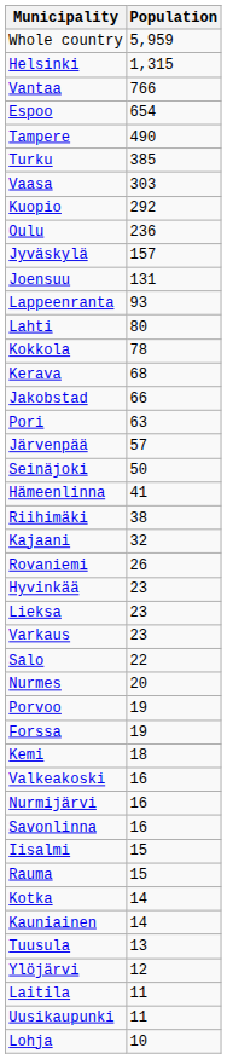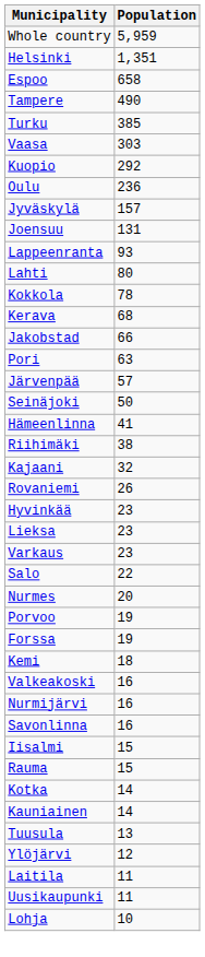 <table role="presentation" class="wikitable sortable mw-collapsible mw-collapsed">
 <tr>
 <th>Municipality</th>
 <th>Population</th>
 </tr>
 <tr>
 <td>Whole country</td>
 <td>5,959</td>
 </tr>
 <tr>
 <td><a href='#'>Helsinki</a></td>
-<td>1,315</td>
-</tr>
-<tr>
-<td><a href='#'>Vantaa</a></td>
-<td>766</td>
+<td>1,351</td>
 </tr>
 <tr>
 <td><a href='#'>Espoo</a></td>
-<td>654</td>
+<td>658</td>
 </tr>
 <tr>
 <td><a href='#'>Tampere</a></td>
 <td>490</td>
 </tr>
 <tr>
 <td><a href='#'>Turku</a></td>
 <td>385</td>
 </tr>
 <tr>
 <td><a href='#'>Vaasa</a></td>
 <td>303</td>
 </tr>
 <tr>
 <td><a href='#'>Kuopio</a></td>
 <td>292</td>
 </tr>
 <tr>
 <td><a href='#'>Oulu</a></td>
 <td>236</td>
 </tr>
 <tr>
 <td><a href='#'>Jyväskylä</a></td>
 <td>157</td>
 </tr>
 <tr>
 <td><a href='#'>Joensuu</a></td>
 <td>131</td>
 </tr>
 <tr>
 <td><a href='#'>Lappeenranta</a></td>
 <td>93</td>
 </tr>
 <tr>
 <td><a href='#'>Lahti</a></td>
 <td>80</td>
 </tr>
 <tr>
 <td><a href='#'>Kokkola</a></td>
 <td>78</td>
 </tr>
 <tr>
 <td><a href='#'>Kerava</a></td>
 <td>68</td>
 </tr>
 <tr>
 <td><a href='#'>Jakobstad</a></td>
 <td>66</td>
 </tr>
 <tr>
 <td><a href='#'>Pori</a></td>
 <td>63</td>
 </tr>
 <tr>
 <td><a href='#'>Järvenpää</a></td>
 <td>57</td>
 </tr>
 <tr>
 <td><a href='#'>Seinäjoki</a></td>
 <td>50</td>
 </tr>
 <tr>
 <td><a href='#'>Hämeenlinna</a></td>
 <td>41</td>
 </tr>
 <tr>
 <td><a href='#'>Riihimäki</a></td>
 <td>38</td>
 </tr>
 <tr>
 <td><a href='#'>Kajaani</a></td>
 <td>32</td>
 </tr>
 <tr>
 <td><a href='#'>Rovaniemi</a></td>
 <td>26</td>
 </tr>
 <tr>
 <td><a href='#'>Hyvinkää</a></td>
 <td>23</td>
 </tr>
 <tr>
 <td><a href='#'>Lieksa</a></td>
 <td>23</td>
 </tr>
 <tr>
 <td><a href='#'>Varkaus</a></td>
 <td>23</td>
 </tr>
 <tr>
 <td><a href='#'>Salo</a></td>
 <td>22</td>
 </tr>
 <tr>
 <td><a href='#'>Nurmes</a></td>
 <td>20</td>
 </tr>
 <tr>
 <td><a href='#'>Porvoo</a></td>
 <td>19</td>
 </tr>
 <tr>
 <td><a href='#'>Forssa</a></td>
 <td>19</td>
 </tr>
 <tr>
 <td><a href='#'>Kemi</a></td>
 <td>18</td>
 </tr>
 <tr>
 <td><a href='#'>Valkeakoski</a></td>
 <td>16</td>
 </tr>
 <tr>
 <td><a href='#'>Nurmijärvi</a></td>
 <td>16</td>
 </tr>
 <tr>
 <td><a href='#'>Savonlinna</a></td>
 <td>16</td>
 </tr>
 <tr>
 <td><a href='#'>Iisalmi</a></td>
 <td>15</td>
 </tr>
 <tr>
 <td><a href='#'>Rauma</a></td>
 <td>15</td>
 </tr>
 <tr>
 <td><a href='#'>Kotka</a></td>
 <td>14</td>
 </tr>
 <tr>
 <td><a href='#'>Kauniainen</a></td>
 <td>14</td>
 </tr>
 <tr>
 <td><a href='#'>Tuusula</a></td>
 <td>13</td>
 </tr>
 <tr>
 <td><a href='#'>Ylöjärvi</a></td>
 <td>12</td>
 </tr>
 <tr>
 <td><a href='#'>Laitila</a></td>
 <td>11</td>
 </tr>
 <tr>
 <td><a href='#'>Uusikaupunki</a></td>
 <td>11</td>
 </tr>
 <tr>
 <td><a href='#'>Lohja</a></td>
 <td>10</td>
 </tr>
 </table>
